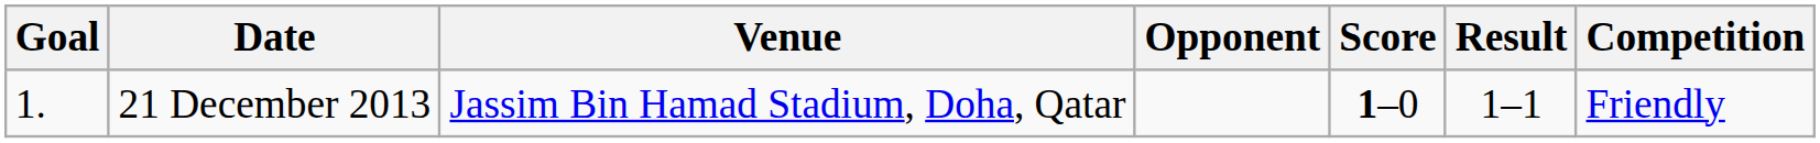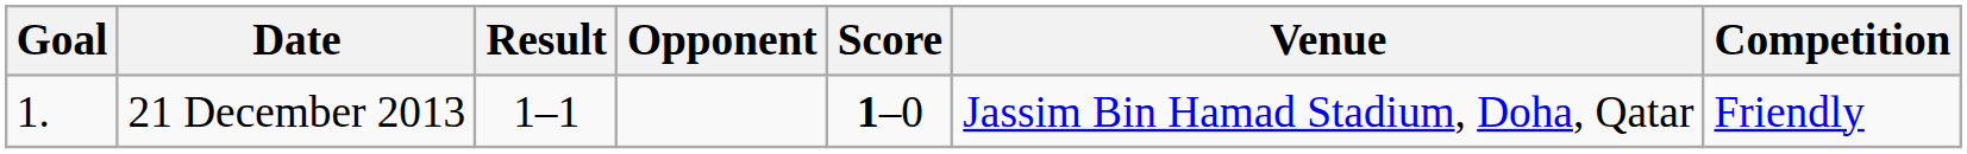 <table class="wikitable plainrowheaders sortable">
 <tr>
 <th>Goal</th>
 <th>Date</th>
-<th>Venue</th>
+<th>Result</th>
 <th>Opponent</th>
 <th>Score</th>
-<th>Result</th>
+<th>Venue</th>
 <th>Competition</th>
 </tr>
 <tr>
 <td>1.</td>
 <td>21 December 2013</td>
-<td><a href='#'>Jassim Bin Hamad Stadium</a>, <a href='#'>Doha</a>, Qatar</td>
+<td align=center>1–1</td>
 <td></td>
 <td align=center><strong>1</strong>–0</td>
-<td align=center>1–1</td>
+<td><a href='#'>Jassim Bin Hamad Stadium</a>, <a href='#'>Doha</a>, Qatar</td>
 <td><a href='#'>Friendly</a></td>
 </tr>
 </table>
